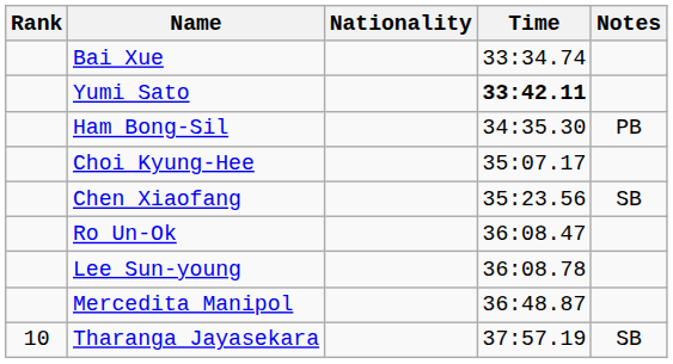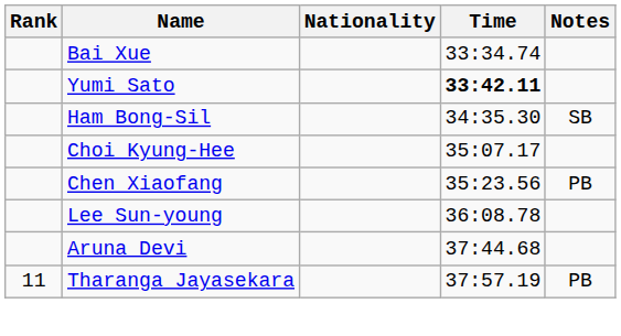 <table class="wikitable sortable" style="text-align:center">
 <tr>
 <th>Rank</th>
 <th>Name</th>
 <th>Nationality</th>
 <th>Time</th>
 <th>Notes</th>
 </tr>
 <tr>
 <td></td>
 <td align=left><a href='#'>Bai Xue</a></td>
 <td align=left></td>
 <td>33:34.74</td>
 <td></td>
 </tr>
 <tr>
 <td></td>
 <td align=left><a href='#'>Yumi Sato</a></td>
 <td align=left></td>
 <td><strong>33:42.11</strong></td>
 <td></td>
 </tr>
 <tr>
 <td></td>
 <td align=left><a href='#'>Ham Bong-Sil</a></td>
 <td align=left></td>
 <td>34:35.30</td>
-<td>PB</td>
+<td>SB</td>
 </tr>
 <tr>
 <td></td>
 <td align=left><a href='#'>Choi Kyung-Hee</a></td>
 <td align=left></td>
 <td>35:07.17</td>
 <td></td>
 </tr>
 <tr>
 <td></td>
 <td align=left><a href='#'>Chen Xiaofang</a></td>
 <td align=left></td>
 <td>35:23.56</td>
-<td>SB</td>
-</tr>
-<tr>
-<td></td>
-<td align=left><a href='#'>Ro Un-Ok</a></td>
-<td align=left></td>
-<td>36:08.47</td>
-<td></td>
+<td>PB</td>
 </tr>
 <tr>
 <td></td>
 <td align=left><a href='#'>Lee Sun-young</a></td>
 <td align=left></td>
 <td>36:08.78</td>
 <td></td>
 </tr>
 <tr>
 <td></td>
-<td align=left><a href='#'>Mercedita Manipol</a></td>
+<td align=left><a href='#'>Aruna Devi</a></td>
 <td align=left></td>
-<td>36:48.87</td>
+<td>37:44.68</td>
 <td></td>
 </tr>
 <tr>
-<td>10</td>
+<td>11</td>
 <td align=left><a href='#'>Tharanga Jayasekara</a></td>
 <td align=left></td>
 <td>37:57.19</td>
-<td>SB</td>
+<td>PB</td>
 </tr>
 </table>
